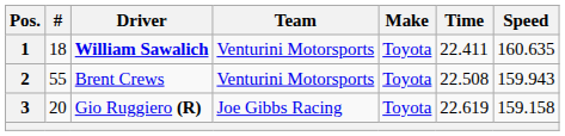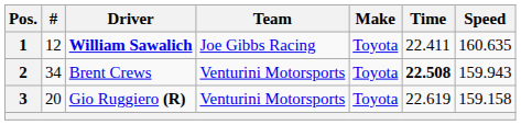 <table class="wikitable" style="font-size:95%">
 <tr>
 <th>Pos.</th>
 <th>#</th>
 <th>Driver</th>
 <th>Team</th>
 <th>Make</th>
 <th>Time</th>
 <th>Speed</th>
 </tr>
 <tr>
 <th>1</th>
-<td>18</td>
+<td>12</td>
 <td><strong><a href='#'>William Sawalich</a></strong></td>
-<td><a href='#'>Venturini Motorsports</a></td>
+<td><a href='#'>Joe Gibbs Racing</a></td>
 <td><a href='#'>Toyota</a></td>
 <td>22.411</td>
 <td>160.635</td>
 </tr>
 <tr>
 <th>2</th>
-<td>55</td>
+<td>34</td>
 <td><a href='#'>Brent Crews</a></td>
 <td><a href='#'>Venturini Motorsports</a></td>
 <td><a href='#'>Toyota</a></td>
-<td>22.508</td>
+<td><strong>22.508</strong></td>
 <td>159.943</td>
 </tr>
 <tr>
 <th>3</th>
 <td>20</td>
 <td><a href='#'>Gio Ruggiero</a> <strong>(R)</strong></td>
-<td><a href='#'>Joe Gibbs Racing</a></td>
+<td><a href='#'>Venturini Motorsports</a></td>
 <td><a href='#'>Toyota</a></td>
 <td>22.619</td>
 <td>159.158</td>
 </tr>
 <tr>
 <th colspan="7"></th>
 </tr>
 </table>
